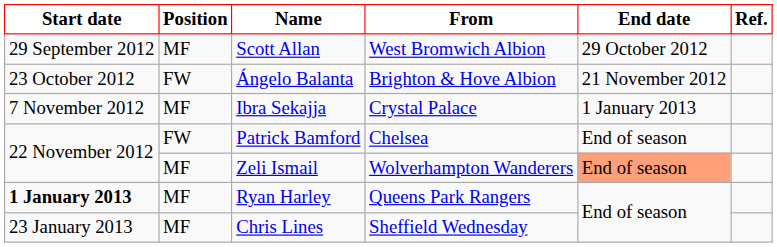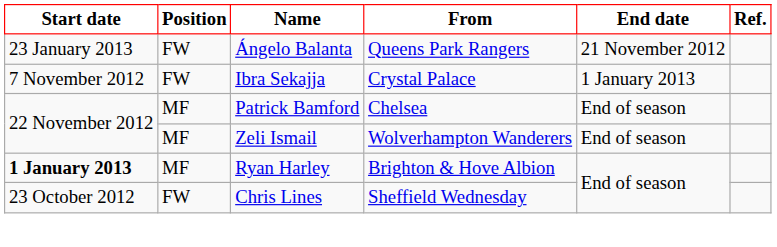 <table class="wikitable">
 <tr>
 <th style="background:#FFFFFF; color:black; border:1px solid red;">Start date</th>
 <th style="background:#FFFFFF; color:black; border:1px solid red;">Position</th>
 <th style="background:#FFFFFF; color:black; border:1px solid red;">Name</th>
 <th style="background:#FFFFFF; color:black; border:1px solid red;">From</th>
 <th style="background:#FFFFFF; color:black; border:1px solid red;">End date</th>
 <th style="background:#FFFFFF; color:black; border:1px solid red;">Ref.</th>
 </tr>
 <tr>
-<td>29 September 2012</td>
-<td>MF</td>
-<td> <a href='#'>Scott Allan</a></td>
-<td><a href='#'>West Bromwich Albion</a></td>
-<td>29 October 2012</td>
-<td></td>
-</tr>
-<tr>
-<td>23 October 2012</td>
+<td>23 January 2013</td>
 <td>FW</td>
 <td> <a href='#'>Ángelo Balanta</a></td>
-<td><a href='#'>Brighton & Hove Albion</a></td>
+<td><a href='#'>Queens Park Rangers</a></td>
 <td>21 November 2012</td>
 <td></td>
 </tr>
 <tr>
 <td>7 November 2012</td>
-<td>MF</td>
+<td>FW</td>
 <td> <a href='#'>Ibra Sekajja</a></td>
 <td><a href='#'>Crystal Palace</a></td>
 <td>1 January 2013</td>
 <td></td>
 </tr>
 <tr>
 <td rowspan="2">22 November 2012</td>
-<td>FW</td>
+<td>MF</td>
 <td> <a href='#'>Patrick Bamford</a></td>
 <td><a href='#'>Chelsea</a></td>
 <td>End of season</td>
 <td></td>
 </tr>
 <tr>
 <td>MF</td>
 <td> <a href='#'>Zeli Ismail</a></td>
 <td><a href='#'>Wolverhampton Wanderers</a></td>
-<td style="background: lightsalmon;">End of season</td>
+<td>End of season</td>
 <td></td>
 </tr>
 <tr>
 <td><strong>1 January 2013</strong></td>
 <td>MF</td>
 <td> <a href='#'>Ryan Harley</a></td>
-<td><a href='#'>Queens Park Rangers</a></td>
+<td><a href='#'>Brighton & Hove Albion</a></td>
 <td rowspan="2">End of season</td>
 <td></td>
 </tr>
 <tr>
-<td>23 January 2013</td>
-<td>MF</td>
+<td>23 October 2012</td>
+<td>FW</td>
 <td> <a href='#'>Chris Lines</a></td>
 <td><a href='#'>Sheffield Wednesday</a></td>
 <td></td>
 </tr>
 </table>
